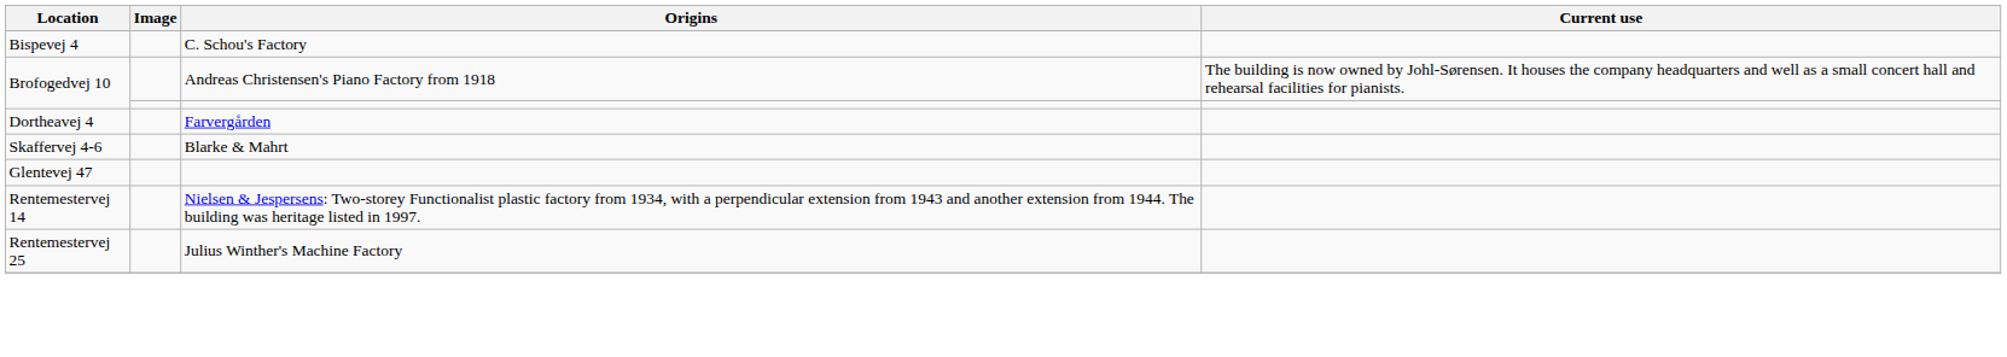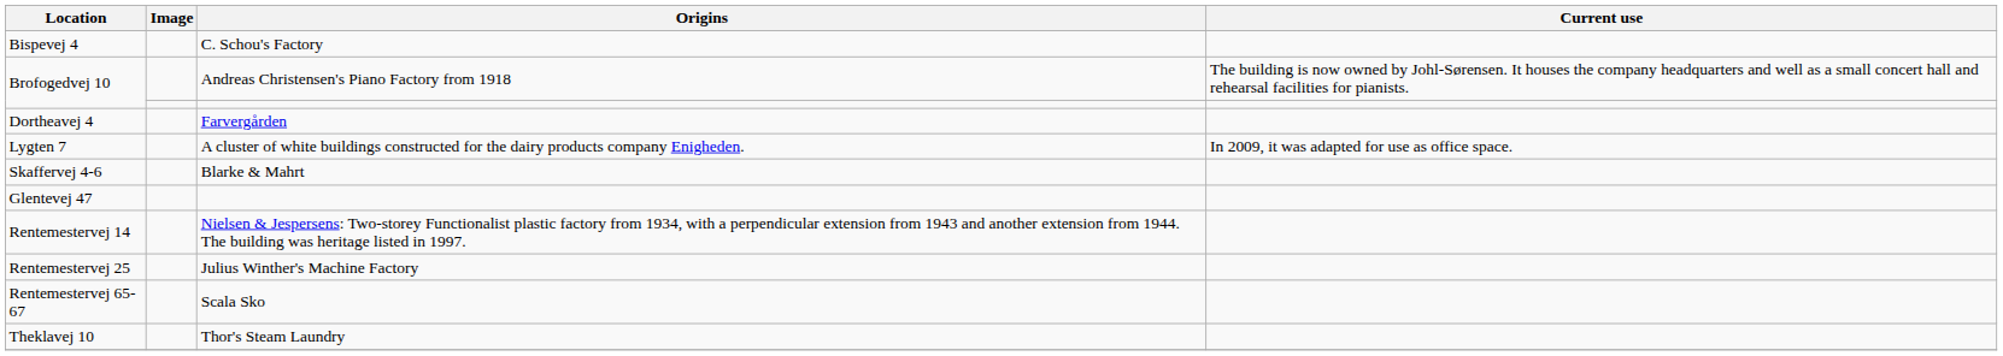 <table class="wikitable sortable">
 <tr>
 <th>Location</th>
 <th>Image</th>
 <th>Origins</th>
 <th>Current use</th>
 </tr>
 <tr>
 <td>Bispevej 4</td>
 <td></td>
 <td>C. Schou's Factory</td>
 <td></td>
 </tr>
 <tr>
 <td rowspan="2">Brofogedvej 10</td>
 <td></td>
 <td>Andreas Christensen's Piano Factory from 1918</td>
 <td>The building is now owned by Johl-Sørensen. It houses the company headquarters and well as a small concert hall and rehearsal facilities for pianists.</td>
 </tr>
 <tr>
 <td></td>
 <td></td>
 <td></td>
 </tr>
 <tr>
 <td>Dortheavej 4</td>
 <td></td>
 <td><a href='#'>Farvergården</a></td>
 <td></td>
 </tr>
 <tr>
+<td>Lygten 7</td>
+<td></td>
+<td>A cluster of white buildings constructed for the dairy products company <a href='#'>Enigheden</a>.</td>
+<td>In 2009, it was adapted for use as office space.</td>
+</tr>
+<tr>
 <td>Skaffervej 4-6</td>
 <td></td>
 <td>Blarke & Mahrt</td>
 <td></td>
 </tr>
 <tr>
 <td>Glentevej 47</td>
 <td></td>
 <td></td>
 <td></td>
 </tr>
 <tr>
 <td>Rentemestervej 14</td>
 <td></td>
 <td><a href='#'>Nielsen & Jespersens</a>:  Two-storey Functionalist plastic factory from 1934, with a perpendicular extension from 1943 and another extension from 1944. The building was heritage listed in 1997.</td>
 <td></td>
 </tr>
 <tr>
 <td>Rentemestervej 25</td>
 <td></td>
 <td>Julius Winther's Machine Factory</td>
 <td></td>
 </tr>
 <tr>
+<td>Rentemestervej 65-67</td>
+<td></td>
+<td>Scala Sko</td>
+<td></td>
+</tr>
+<tr>
+<td>Theklavej 10</td>
+<td></td>
+<td>Thor's Steam Laundry</td>
+<td></td>
+</tr>
+<tr>
 </tr>
 </table>
